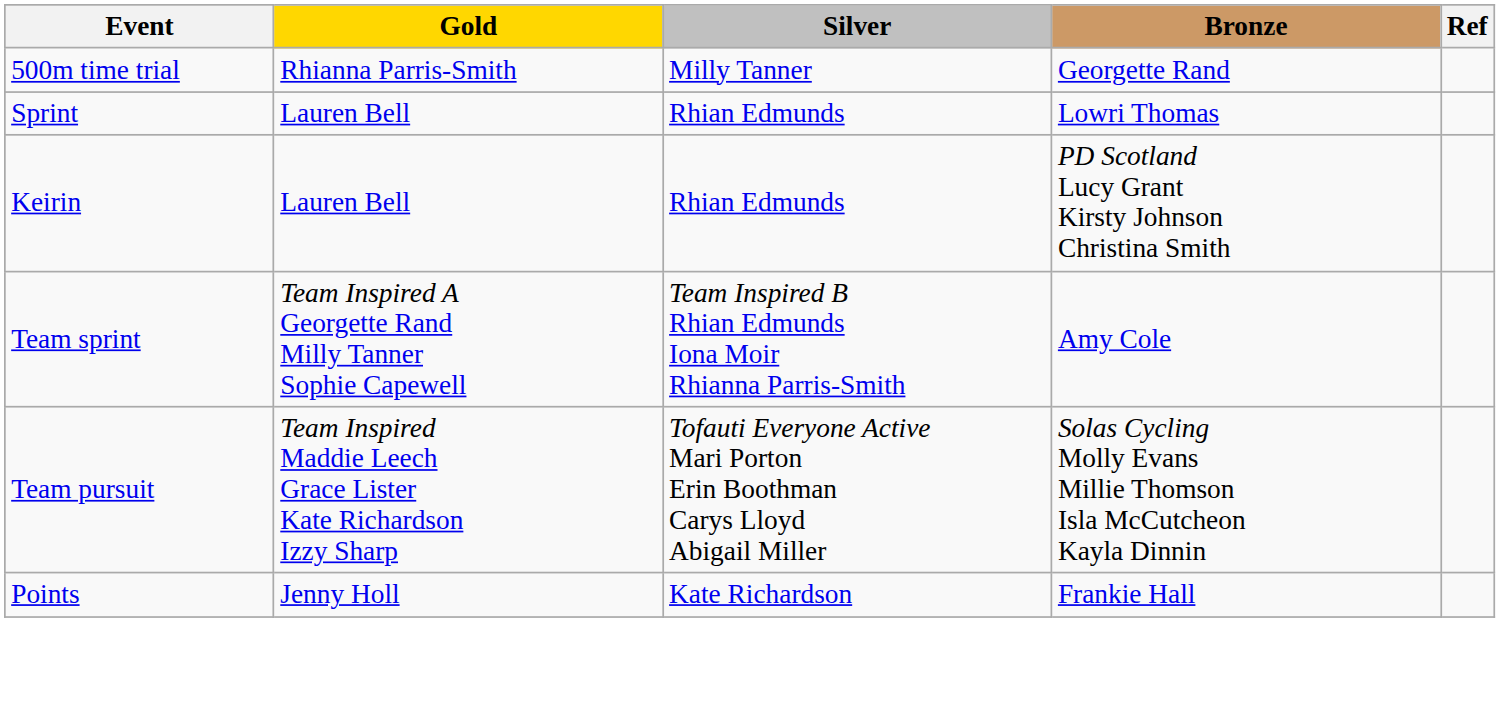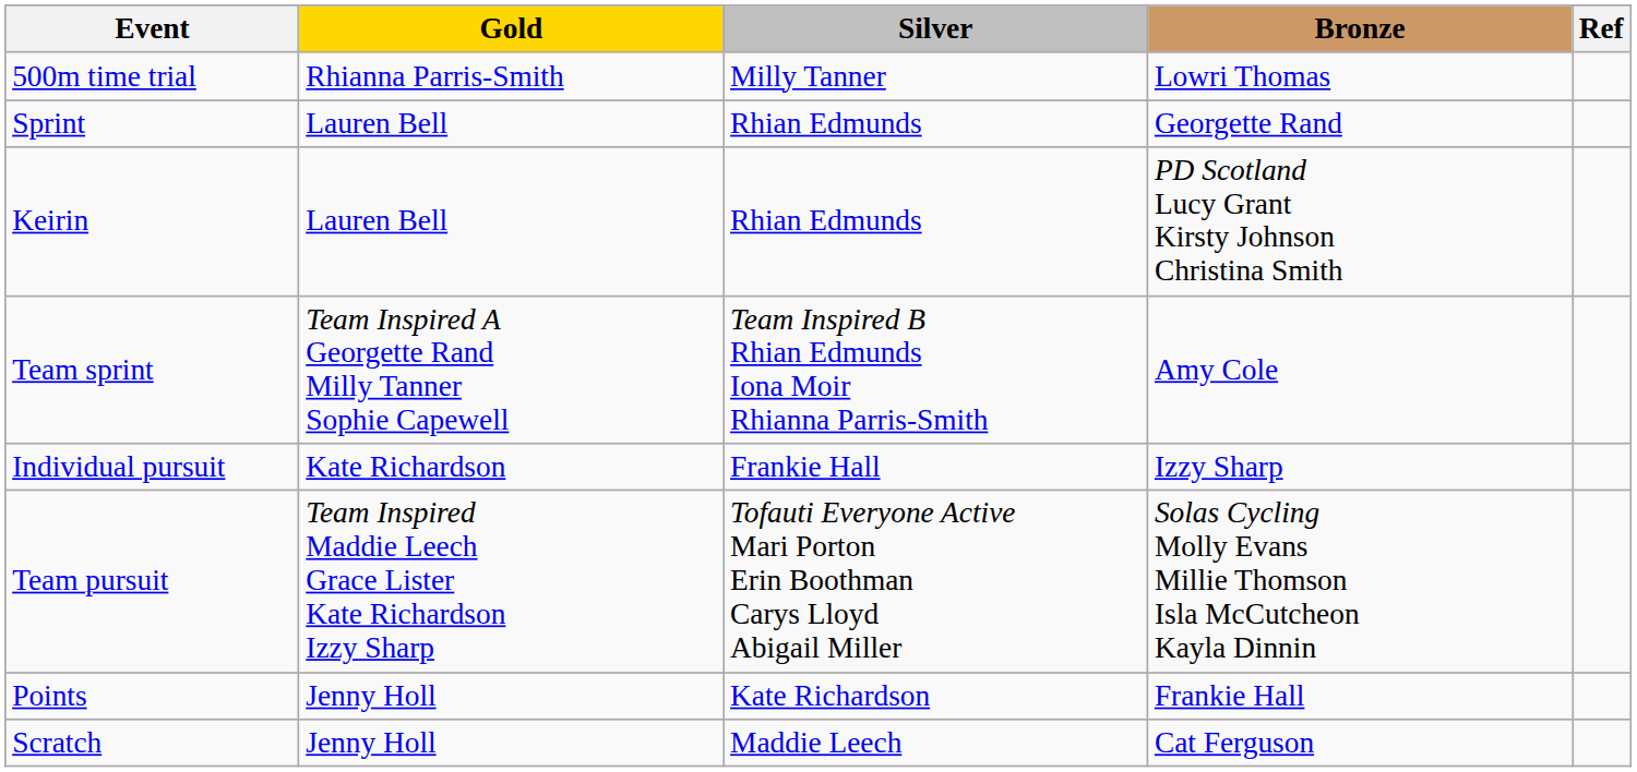 <table class="wikitable" style="font-size: 100%">
 <tr>
 <th width=150>Event</th>
 <th width=220 style="background-color: gold;">Gold</th>
 <th width=220 style="background-color: silver;">Silver</th>
 <th width=220 style="background-color: #cc9966;">Bronze</th>
 <th width=20>Ref</th>
 </tr>
 <tr>
 <td><a href='#'>500m time trial</a></td>
 <td><a href='#'>Rhianna Parris-Smith</a></td>
 <td><a href='#'>Milly Tanner</a></td>
-<td><a href='#'>Georgette Rand</a></td>
+<td><a href='#'>Lowri Thomas</a></td>
 <td></td>
 </tr>
 <tr>
 <td><a href='#'>Sprint</a></td>
 <td><a href='#'>Lauren Bell</a></td>
 <td><a href='#'>Rhian Edmunds</a></td>
-<td><a href='#'>Lowri Thomas</a></td>
+<td><a href='#'>Georgette Rand</a></td>
 <td></td>
 </tr>
 <tr>
 <td><a href='#'>Keirin</a></td>
 <td><a href='#'>Lauren Bell</a></td>
 <td><a href='#'>Rhian Edmunds</a></td>
 <td><em>PD Scotland</em><br>Lucy Grant<br>Kirsty Johnson<br>Christina Smith</td>
 <td></td>
 </tr>
 <tr>
 <td><a href='#'>Team sprint</a></td>
 <td><em>Team Inspired A</em><br><a href='#'>Georgette Rand</a><br><a href='#'>Milly Tanner</a><br><a href='#'>Sophie Capewell</a></td>
 <td><em>Team Inspired B</em><br><a href='#'>Rhian Edmunds</a><br><a href='#'>Iona Moir</a><br><a href='#'>Rhianna Parris-Smith</a></td>
 <td><a href='#'>Amy Cole</a></td>
 <td></td>
 </tr>
 <tr>
+<td><a href='#'>Individual pursuit</a></td>
+<td><a href='#'>Kate Richardson</a></td>
+<td><a href='#'>Frankie Hall</a></td>
+<td><a href='#'>Izzy Sharp</a></td>
+<td></td>
+</tr>
+<tr>
 <td><a href='#'>Team pursuit</a></td>
 <td><em>Team Inspired</em><br><a href='#'>Maddie Leech</a><br><a href='#'>Grace Lister</a><br><a href='#'>Kate Richardson</a><br><a href='#'>Izzy Sharp</a></td>
 <td><em>Tofauti Everyone Active</em><br>Mari Porton<br>Erin Boothman<br>Carys Lloyd<br>Abigail Miller</td>
 <td><em>Solas Cycling</em><br>Molly Evans<br>Millie Thomson<br>Isla McCutcheon<br>Kayla Dinnin</td>
 <td></td>
 </tr>
 <tr>
 <td><a href='#'>Points</a></td>
 <td><a href='#'>Jenny Holl</a></td>
 <td><a href='#'>Kate Richardson</a></td>
 <td><a href='#'>Frankie Hall</a></td>
 <td></td>
 </tr>
+<tr>
+<td><a href='#'>Scratch</a></td>
+<td><a href='#'>Jenny Holl</a></td>
+<td><a href='#'>Maddie Leech</a></td>
+<td><a href='#'>Cat Ferguson</a></td>
+<td></td>
+</tr>
 </table>
